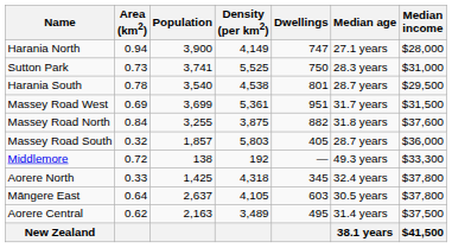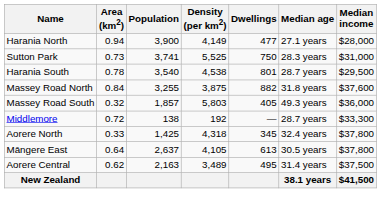 <table class="wikitable">
 <tr>
 <th>Name</th>
 <th>Area<br>(km<sup>2</sup>)</th>
 <th>Population</th>
 <th>Density<br>(per km<sup>2</sup>)</th>
 <th>Dwellings</th>
 <th>Median age</th>
 <th>Median<br>income</th>
 </tr>
 <tr>
 <td>Harania North</td>
 <td style="text-align:right;">0.94</td>
 <td style="text-align:right;">3,900</td>
 <td style="text-align:right;">4,149</td>
-<td style="text-align:right;">747</td>
+<td style="text-align:right;">477</td>
 <td>27.1 years</td>
 <td>$28,000</td>
 </tr>
 <tr>
 <td>Sutton Park</td>
 <td style="text-align:right;">0.73</td>
 <td style="text-align:right;">3,741</td>
 <td style="text-align:right;">5,525</td>
 <td style="text-align:right;">750</td>
 <td>28.3 years</td>
 <td>$31,000</td>
 </tr>
 <tr>
 <td>Harania South</td>
 <td style="text-align:right;">0.78</td>
 <td style="text-align:right;">3,540</td>
 <td style="text-align:right;">4,538</td>
 <td style="text-align:right;">801</td>
 <td>28.7 years</td>
 <td>$29,500</td>
 </tr>
 <tr>
-<td>Massey Road West</td>
-<td style="text-align:right;">0.69</td>
-<td style="text-align:right;">3,699</td>
-<td style="text-align:right;">5,361</td>
-<td style="text-align:right;">951</td>
-<td>31.7 years</td>
-<td>$31,500</td>
-</tr>
-<tr>
 <td>Massey Road North</td>
 <td style="text-align:right;">0.84</td>
 <td style="text-align:right;">3,255</td>
 <td style="text-align:right;">3,875</td>
 <td style="text-align:right;">882</td>
 <td>31.8 years</td>
 <td>$37,600</td>
 </tr>
 <tr>
 <td>Massey Road South</td>
 <td style="text-align:right;">0.32</td>
 <td style="text-align:right;">1,857</td>
 <td style="text-align:right;">5,803</td>
 <td style="text-align:right;">405</td>
-<td>28.7 years</td>
+<td>49.3 years</td>
 <td>$36,000</td>
 </tr>
 <tr>
 <td><a href='#'>Middlemore</a></td>
 <td style="text-align:right;">0.72</td>
 <td style="text-align:right;">138</td>
 <td style="text-align:right;">192</td>
 <td style="text-align:right;">—</td>
-<td>49.3 years</td>
+<td>28.7 years</td>
 <td>$33,300</td>
 </tr>
 <tr>
 <td>Aorere North</td>
 <td style="text-align:right;">0.33</td>
 <td style="text-align:right;">1,425</td>
 <td style="text-align:right;">4,318</td>
 <td style="text-align:right;">345</td>
 <td>32.4 years</td>
 <td>$37,800</td>
 </tr>
 <tr>
 <td>Māngere East</td>
 <td style="text-align:right;">0.64</td>
 <td style="text-align:right;">2,637</td>
 <td style="text-align:right;">4,105</td>
-<td style="text-align:right;">603</td>
+<td style="text-align:right;">613</td>
 <td>30.5 years</td>
 <td>$37,800</td>
 </tr>
 <tr>
 <td>Aorere Central</td>
 <td style="text-align:right;">0.62</td>
 <td style="text-align:right;">2,163</td>
 <td style="text-align:right;">3,489</td>
 <td style="text-align:right;">495</td>
 <td>31.4 years</td>
 <td>$37,500</td>
 </tr>
 <tr>
 <th>New Zealand</th>
 <th></th>
 <th></th>
 <th></th>
 <th></th>
 <th>38.1 years</th>
 <th style="text-align:left;">$41,500</th>
 </tr>
 </table>
